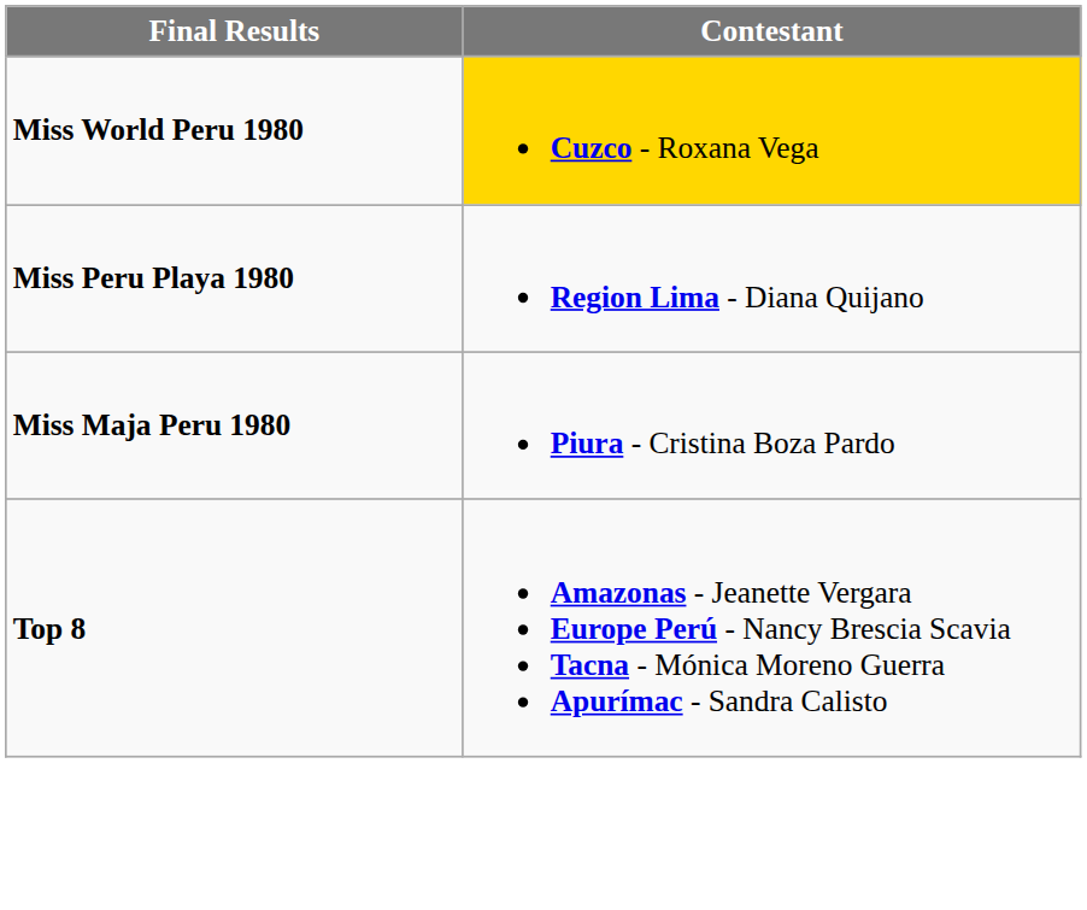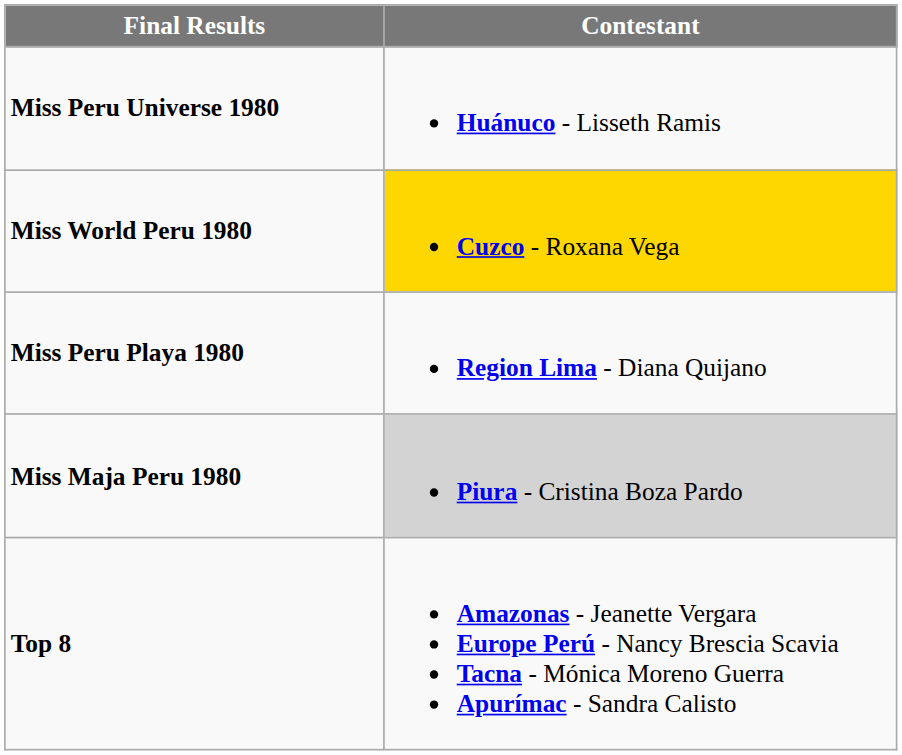 <table class="wikitable sortable" style="font-size: 95%;">
 <tr>
 <th width="220" style="background-color:#787878;color:#FFFFFF;">Final Results</th>
 <th width="300" style="background-color:#787878;color:#FFFFFF;">Contestant</th>
+</tr>
+<tr>
+<td><strong>Miss Peru Universe 1980</strong></td>
+<td><br><ul><li> <strong><a href='#'>Huánuco</a></strong> - Lisseth Ramis</li></ul></td>
 </tr>
 <tr>
 <td><strong>Miss World Peru 1980</strong></td>
 <td style="background: gold;"><br><ul><li> <strong><a href='#'>Cuzco</a></strong> - Roxana Vega</li></ul></td>
 </tr>
 <tr>
 <td><strong>Miss Peru Playa 1980</strong></td>
 <td><br><ul><li> <strong><a href='#'>Region Lima</a></strong> - Diana Quijano</li></ul></td>
 </tr>
 <tr>
 <td><strong>Miss Maja Peru 1980</strong></td>
-<td><br><ul><li> <strong><a href='#'>Piura</a></strong> - Cristina Boza Pardo</li></ul></td>
+<td style="background: lightgrey;"><br><ul><li> <strong><a href='#'>Piura</a></strong> - Cristina Boza Pardo</li></ul></td>
 </tr>
 <tr>
 <td><strong>Top 8</strong></td>
 <td><br><ul><li> <strong><a href='#'>Amazonas</a></strong> - Jeanette Vergara</li><li> <strong><a href='#'>Europe Perú</a></strong> - Nancy Brescia Scavia</li><li> <strong><a href='#'>Tacna</a></strong> - Mónica Moreno Guerra</li><li> <strong><a href='#'>Apurímac</a></strong> - Sandra Calisto</li></ul></td>
 </tr>
 </table>
